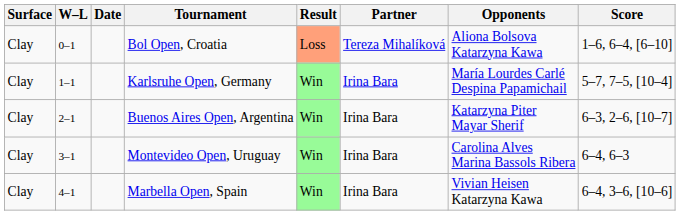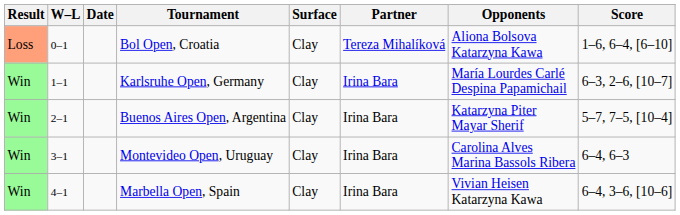 <table class="sortable wikitable">
 <tr>
-<th>Surface</th>
+<th>Result</th>
 <th class="unsortable">W–L</th>
 <th>Date</th>
 <th>Tournament</th>
-<th>Result</th>
+<th>Surface</th>
 <th>Partner</th>
 <th>Opponents</th>
 <th class="unsortable">Score</th>
 </tr>
 <tr>
-<td>Clay</td>
+<td style="background:#ffa07a;">Loss</td>
 <td><small>0–1</small></td>
 <td><a href='#'></a></td>
 <td><a href='#'>Bol Open</a>, Croatia</td>
-<td style="background:#ffa07a;">Loss</td>
+<td>Clay</td>
 <td> <a href='#'>Tereza Mihalíková</a></td>
 <td> <a href='#'>Aliona Bolsova</a> <br>  <a href='#'>Katarzyna Kawa</a></td>
 <td>1–6, 6–4, [6–10]</td>
 </tr>
 <tr>
-<td>Clay</td>
+<td style="background:#98fb98;">Win</td>
 <td><small>1–1</small></td>
 <td><a href='#'></a></td>
 <td><a href='#'>Karlsruhe Open</a>, Germany</td>
-<td style="background:#98fb98;">Win</td>
+<td>Clay</td>
 <td> <a href='#'>Irina Bara</a></td>
 <td> <a href='#'>María Lourdes Carlé</a> <br>  <a href='#'>Despina Papamichail</a></td>
+<td>6–3, 2–6, [10–7]</td>
+</tr>
+<tr>
+<td style="background:#98fb98;">Win</td>
+<td><small>2–1</small></td>
+<td><a href='#'></a></td>
+<td><a href='#'>Buenos Aires Open</a>, Argentina</td>
+<td>Clay</td>
+<td> Irina Bara</td>
+<td> <a href='#'>Katarzyna Piter</a> <br>  <a href='#'>Mayar Sherif</a></td>
 <td>5–7, 7–5, [10–4]</td>
 </tr>
 <tr>
-<td>Clay</td>
-<td><small>2–1</small></td>
-<td><a href='#'></a></td>
-<td><a href='#'>Buenos Aires Open</a>, Argentina</td>
 <td style="background:#98fb98;">Win</td>
-<td> Irina Bara</td>
-<td> <a href='#'>Katarzyna Piter</a> <br>  <a href='#'>Mayar Sherif</a></td>
-<td>6–3, 2–6, [10–7]</td>
-</tr>
-<tr>
-<td>Clay</td>
 <td><small>3–1</small></td>
 <td><a href='#'></a></td>
 <td><a href='#'>Montevideo Open</a>, Uruguay</td>
-<td style="background:#98fb98;">Win</td>
+<td>Clay</td>
 <td> Irina Bara</td>
 <td> <a href='#'>Carolina Alves</a> <br>  <a href='#'>Marina Bassols Ribera</a></td>
 <td>6–4, 6–3</td>
 </tr>
 <tr>
-<td>Clay</td>
+<td style="background:#98fb98;">Win</td>
 <td><small>4–1</small></td>
 <td><a href='#'></a></td>
 <td><a href='#'>Marbella Open</a>, Spain</td>
-<td style="background:#98fb98;">Win</td>
+<td>Clay</td>
 <td> Irina Bara</td>
 <td> <a href='#'>Vivian Heisen</a> <br>  Katarzyna Kawa</td>
 <td>6–4, 3–6, [10–6]</td>
 </tr>
 </table>
